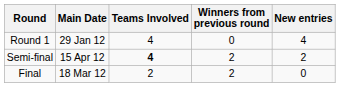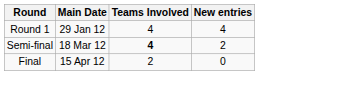 <table class="wikitable">
 <tr>
 <th align=center>Round</th>
 <th>Main Date</th>
 <th>Teams Involved</th>
-<th>Winners from <br>previous round</th>
 <th>New entries</th>
 </tr>
 <tr>
 <td align=center>Round 1</td>
 <td align=center>29 Jan 12</td>
 <td align=center>4</td>
-<td align=center>0</td>
 <td align=center>4</td>
 </tr>
 <tr>
 <td align=center>Semi-final</td>
-<td align=center>15 Apr 12</td>
+<td align=center>18 Mar 12</td>
 <td align=center><strong>4</strong></td>
-<td align=center>2</td>
 <td align=center>2</td>
 </tr>
 <tr>
 <td align=center>Final</td>
-<td align=center>18 Mar 12</td>
-<td align=center>2</td>
+<td align=center>15 Apr 12</td>
 <td align=center>2</td>
 <td align=center>0</td>
 </tr>
 </table>
